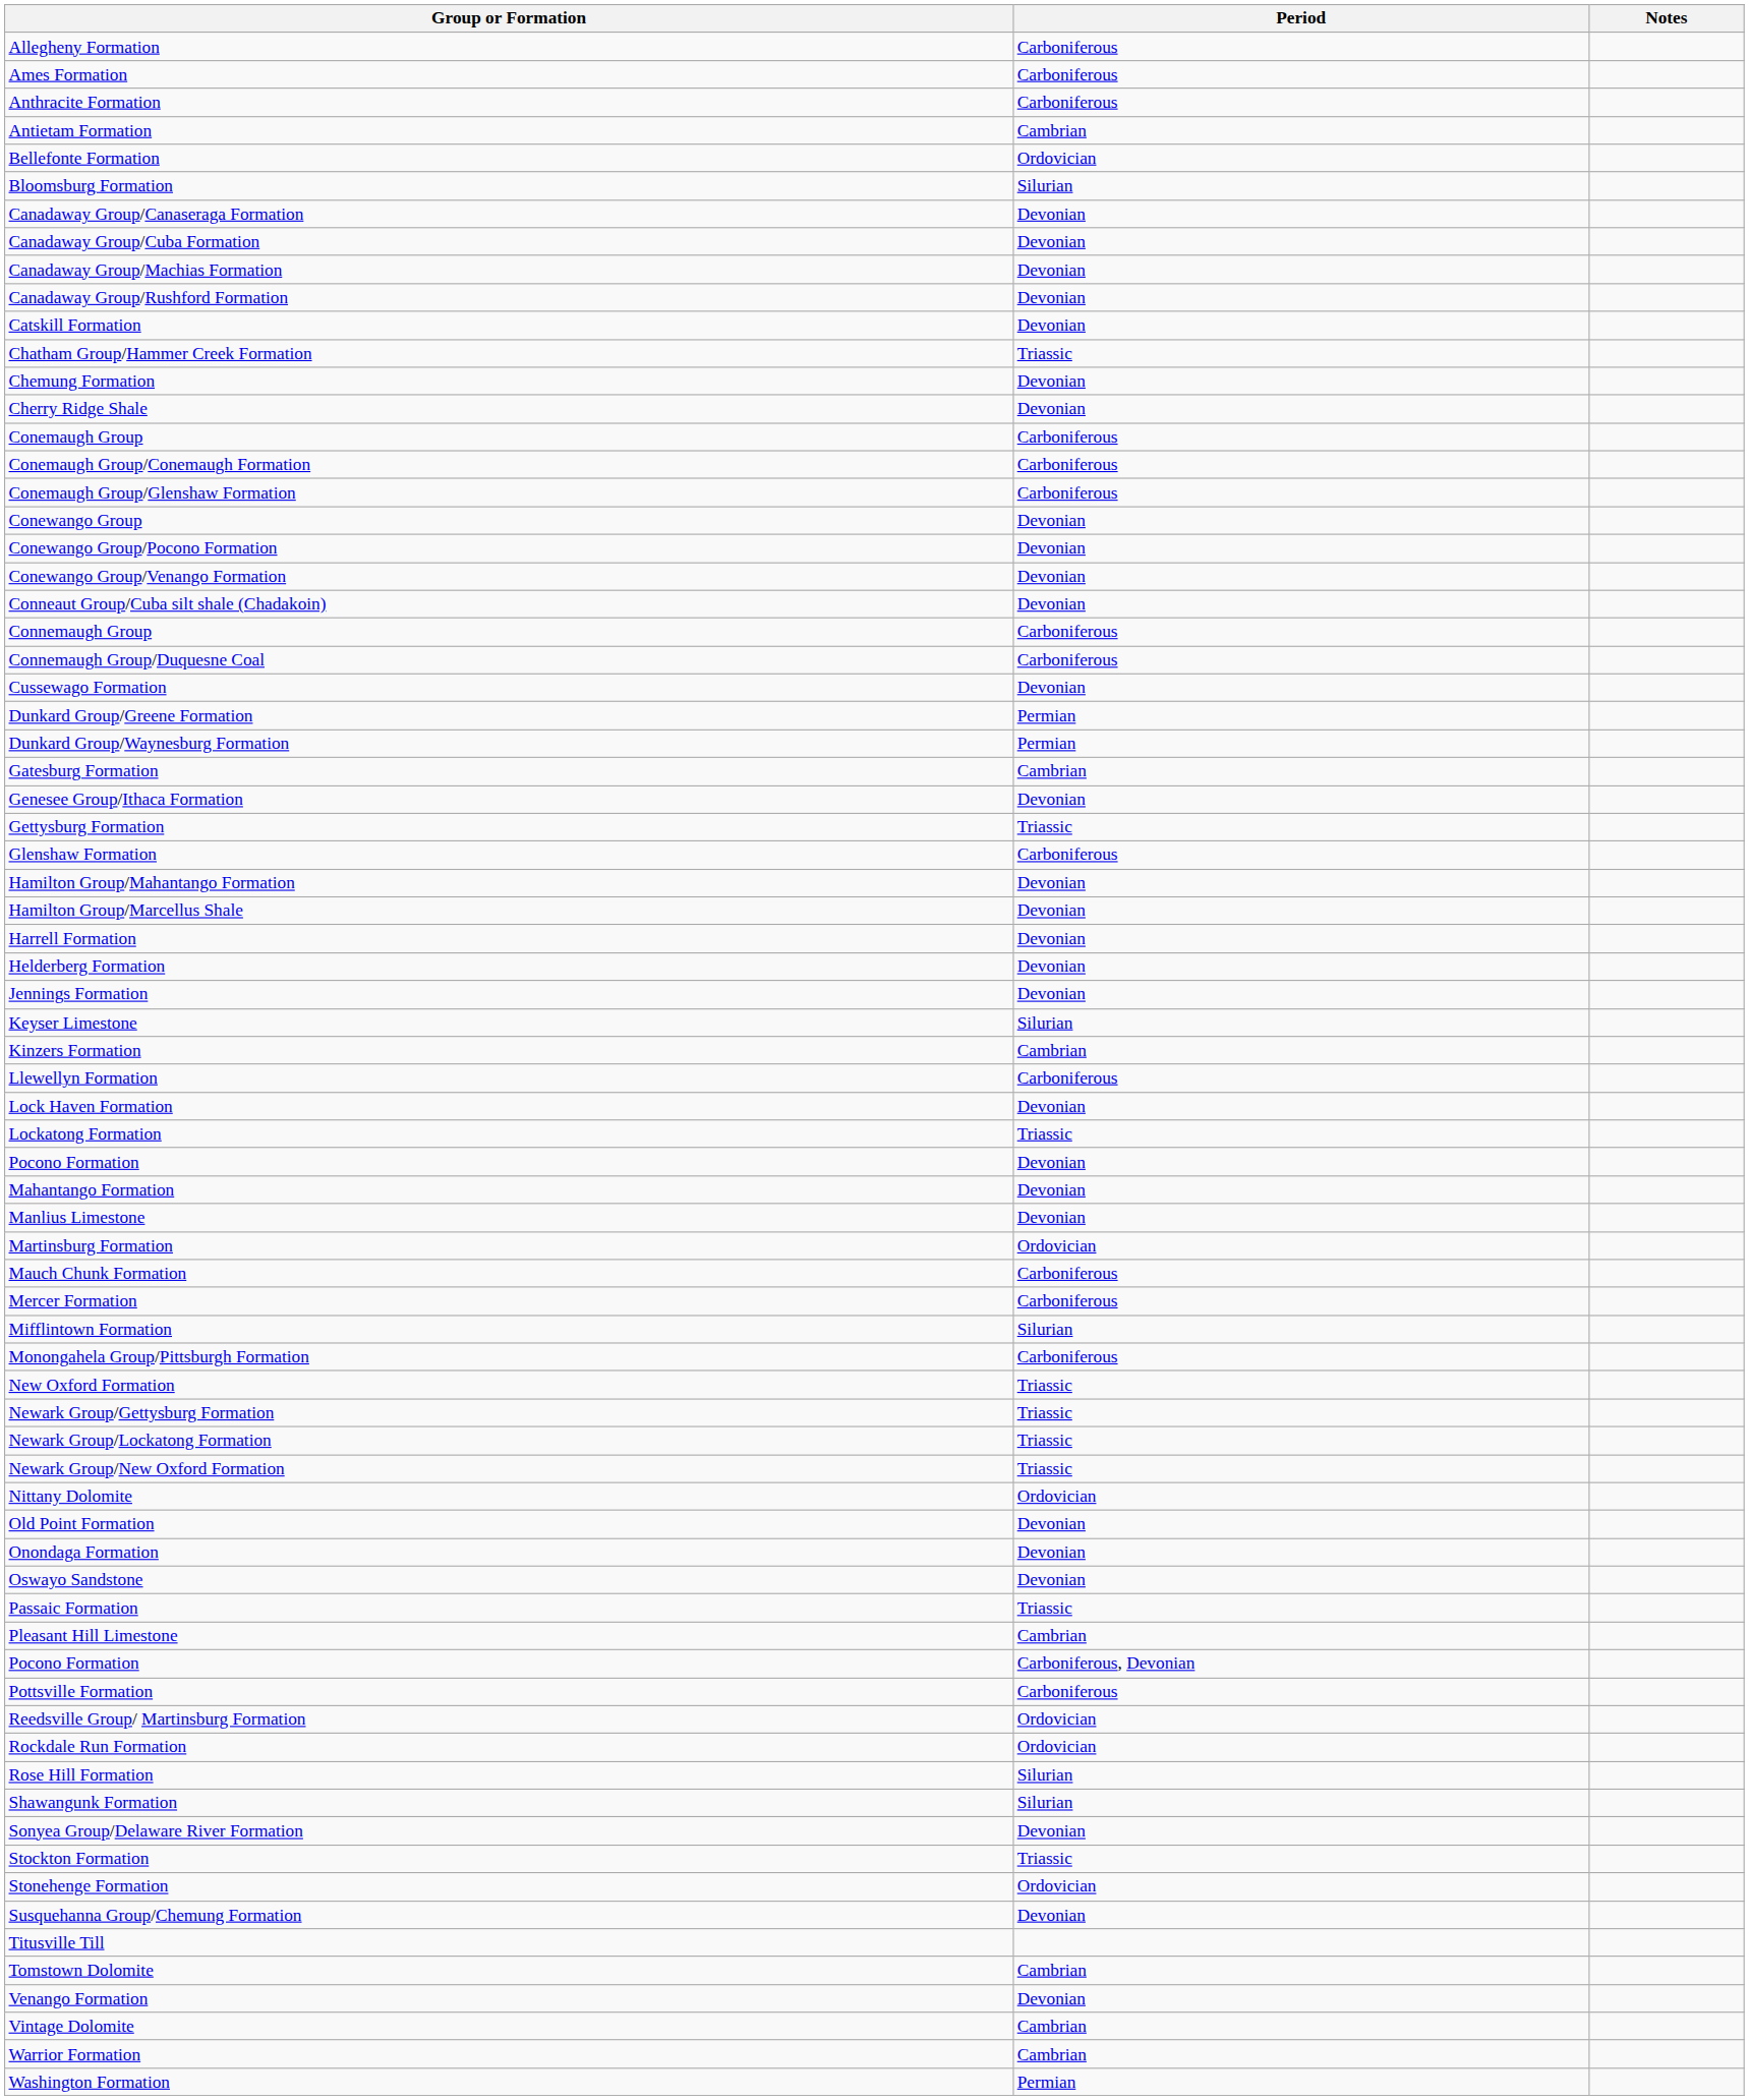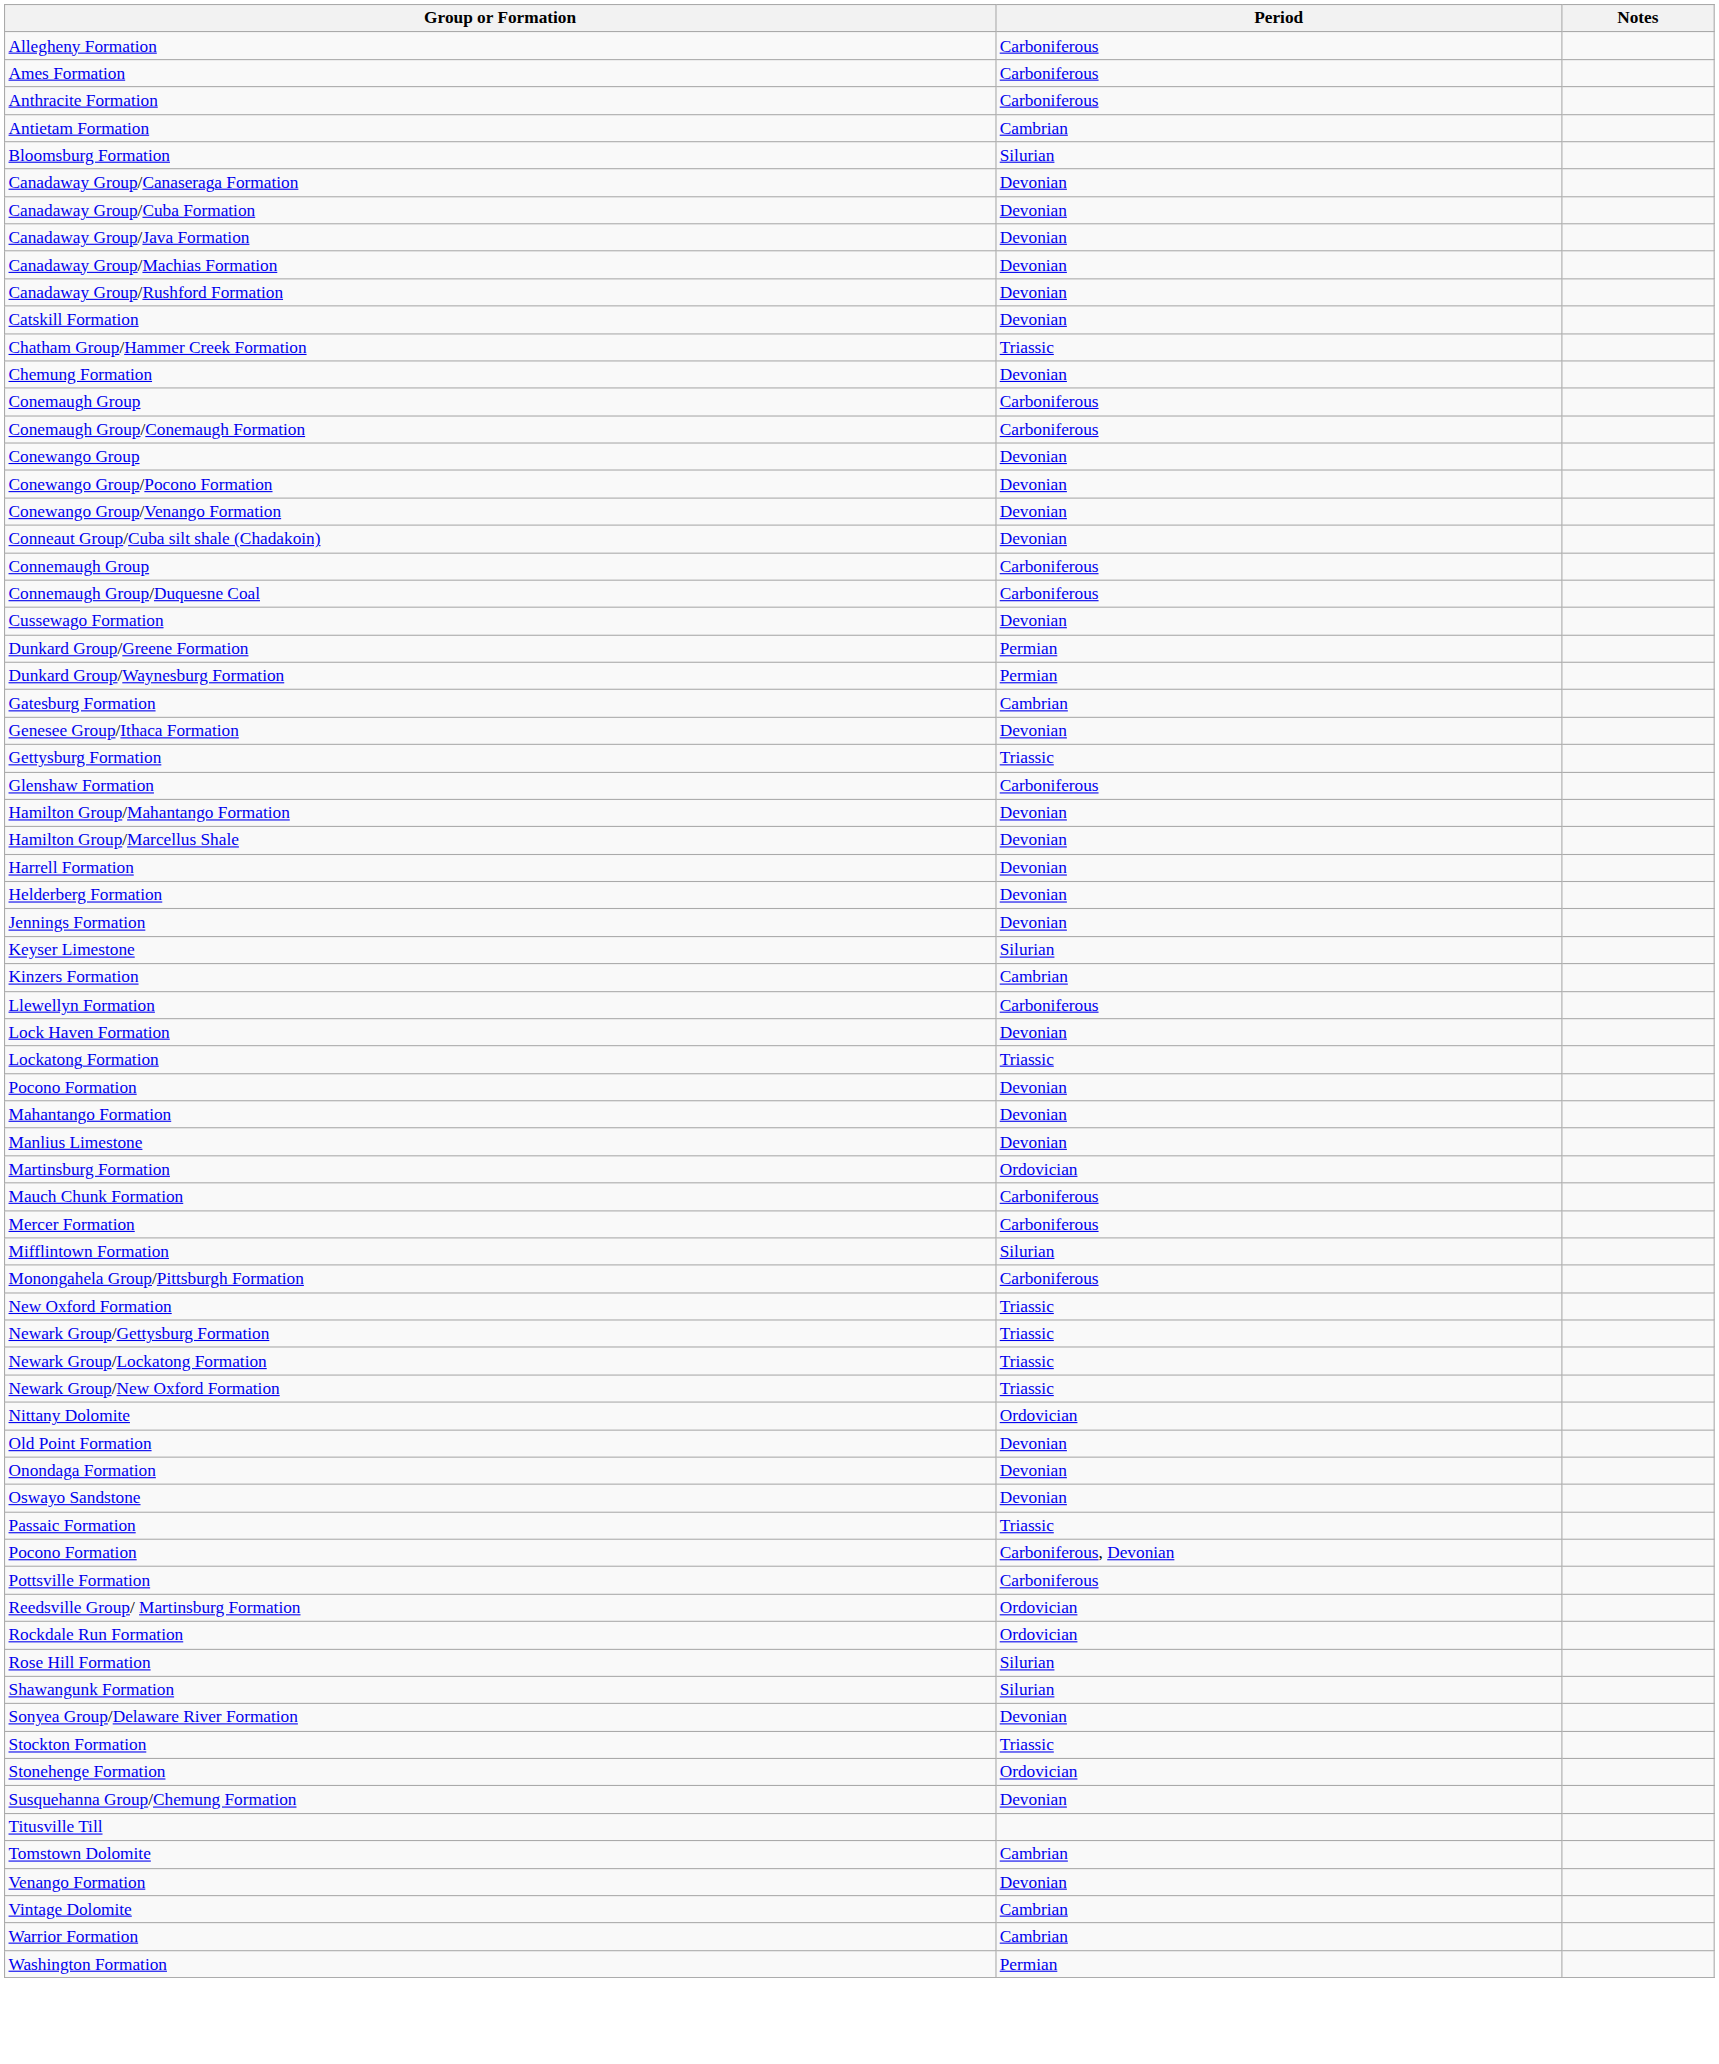 <table class="wikitable sortable" style="width: 100%;">
 <tr>
 <th>Group or Formation</th>
 <th>Period</th>
 <th class="unsortable">Notes</th>
 </tr>
 <tr>
 <td><a href='#'>Allegheny Formation</a></td>
 <td><a href='#'>Carboniferous</a></td>
 <td></td>
 </tr>
 <tr>
 <td><a href='#'>Ames Formation</a></td>
 <td><a href='#'>Carboniferous</a></td>
 <td></td>
 </tr>
 <tr>
 <td><a href='#'>Anthracite Formation</a></td>
 <td><a href='#'>Carboniferous</a></td>
 <td></td>
 </tr>
 <tr>
 <td><a href='#'>Antietam Formation</a></td>
 <td><a href='#'>Cambrian</a></td>
 <td></td>
 </tr>
 <tr>
-<td><a href='#'>Bellefonte Formation</a></td>
-<td><a href='#'>Ordovician</a></td>
-<td></td>
-</tr>
-<tr>
 <td><a href='#'>Bloomsburg Formation</a></td>
 <td><a href='#'>Silurian</a></td>
 <td></td>
 </tr>
 <tr>
 <td><a href='#'>Canadaway Group</a>/<a href='#'>Canaseraga Formation</a></td>
 <td><a href='#'>Devonian</a></td>
 <td></td>
 </tr>
 <tr>
 <td><a href='#'>Canadaway Group</a>/<a href='#'>Cuba Formation</a></td>
+<td><a href='#'>Devonian</a></td>
+<td></td>
+</tr>
+<tr>
+<td><a href='#'>Canadaway Group</a>/<a href='#'>Java Formation</a></td>
 <td><a href='#'>Devonian</a></td>
 <td></td>
 </tr>
 <tr>
 <td><a href='#'>Canadaway Group</a>/<a href='#'>Machias Formation</a></td>
 <td><a href='#'>Devonian</a></td>
 <td></td>
 </tr>
 <tr>
 <td><a href='#'>Canadaway Group</a>/<a href='#'>Rushford Formation</a></td>
 <td><a href='#'>Devonian</a></td>
 <td></td>
 </tr>
 <tr>
 <td><a href='#'>Catskill Formation</a></td>
 <td><a href='#'>Devonian</a></td>
 <td></td>
 </tr>
 <tr>
 <td><a href='#'>Chatham Group</a>/<a href='#'>Hammer Creek Formation</a></td>
 <td><a href='#'>Triassic</a></td>
 <td></td>
 </tr>
 <tr>
 <td><a href='#'>Chemung Formation</a></td>
 <td><a href='#'>Devonian</a></td>
 <td></td>
 </tr>
 <tr>
-<td><a href='#'>Cherry Ridge Shale</a></td>
-<td><a href='#'>Devonian</a></td>
-<td></td>
-</tr>
-<tr>
 <td><a href='#'>Conemaugh Group</a></td>
 <td><a href='#'>Carboniferous</a></td>
 <td></td>
 </tr>
 <tr>
 <td><a href='#'>Conemaugh Group</a>/<a href='#'>Conemaugh Formation</a></td>
-<td><a href='#'>Carboniferous</a></td>
-<td></td>
-</tr>
-<tr>
-<td><a href='#'>Conemaugh Group</a>/<a href='#'>Glenshaw Formation</a></td>
 <td><a href='#'>Carboniferous</a></td>
 <td></td>
 </tr>
 <tr>
 <td><a href='#'>Conewango Group</a></td>
 <td><a href='#'>Devonian</a></td>
 <td></td>
 </tr>
 <tr>
 <td><a href='#'>Conewango Group</a>/<a href='#'>Pocono Formation</a></td>
 <td><a href='#'>Devonian</a></td>
 <td></td>
 </tr>
 <tr>
 <td><a href='#'>Conewango Group</a>/<a href='#'>Venango Formation</a></td>
 <td><a href='#'>Devonian</a></td>
 <td></td>
 </tr>
 <tr>
 <td><a href='#'>Conneaut Group</a>/<a href='#'>Cuba silt shale (Chadakoin)</a></td>
 <td><a href='#'>Devonian</a></td>
 <td></td>
 </tr>
 <tr>
 <td><a href='#'>Connemaugh Group</a></td>
 <td><a href='#'>Carboniferous</a></td>
 <td></td>
 </tr>
 <tr>
 <td><a href='#'>Connemaugh Group</a>/<a href='#'>Duquesne Coal</a></td>
 <td><a href='#'>Carboniferous</a></td>
 <td></td>
 </tr>
 <tr>
 <td><a href='#'>Cussewago Formation</a></td>
 <td><a href='#'>Devonian</a></td>
 <td></td>
 </tr>
 <tr>
 <td><a href='#'>Dunkard Group</a>/<a href='#'>Greene Formation</a></td>
 <td><a href='#'>Permian</a></td>
 <td></td>
 </tr>
 <tr>
 <td><a href='#'>Dunkard Group</a>/<a href='#'>Waynesburg Formation</a></td>
 <td><a href='#'>Permian</a></td>
 <td></td>
 </tr>
 <tr>
 <td><a href='#'>Gatesburg Formation</a></td>
 <td><a href='#'>Cambrian</a></td>
 <td></td>
 </tr>
 <tr>
 <td><a href='#'>Genesee Group</a>/<a href='#'>Ithaca Formation</a></td>
 <td><a href='#'>Devonian</a></td>
 <td></td>
 </tr>
 <tr>
 <td><a href='#'>Gettysburg Formation</a></td>
 <td><a href='#'>Triassic</a></td>
 <td></td>
 </tr>
 <tr>
 <td><a href='#'>Glenshaw Formation</a></td>
 <td><a href='#'>Carboniferous</a></td>
 <td></td>
 </tr>
 <tr>
 <td><a href='#'>Hamilton Group</a>/<a href='#'>Mahantango Formation</a></td>
 <td><a href='#'>Devonian</a></td>
 <td></td>
 </tr>
 <tr>
 <td><a href='#'>Hamilton Group</a>/<a href='#'>Marcellus Shale</a></td>
 <td><a href='#'>Devonian</a></td>
 <td></td>
 </tr>
 <tr>
 <td><a href='#'>Harrell Formation</a></td>
 <td><a href='#'>Devonian</a></td>
 <td></td>
 </tr>
 <tr>
 <td><a href='#'>Helderberg Formation</a></td>
 <td><a href='#'>Devonian</a></td>
 <td></td>
 </tr>
 <tr>
 <td><a href='#'>Jennings Formation</a></td>
 <td><a href='#'>Devonian</a></td>
 <td></td>
 </tr>
 <tr>
 <td><a href='#'>Keyser Limestone</a></td>
 <td><a href='#'>Silurian</a></td>
 <td></td>
 </tr>
 <tr>
 <td><a href='#'>Kinzers Formation</a></td>
 <td><a href='#'>Cambrian</a></td>
 <td></td>
 </tr>
 <tr>
 <td><a href='#'>Llewellyn Formation</a></td>
 <td><a href='#'>Carboniferous</a></td>
 <td></td>
 </tr>
 <tr>
 <td><a href='#'>Lock Haven Formation</a></td>
 <td><a href='#'>Devonian</a></td>
 <td></td>
 </tr>
 <tr>
 <td><a href='#'>Lockatong Formation</a></td>
 <td><a href='#'>Triassic</a></td>
 <td></td>
 </tr>
 <tr>
 <td><a href='#'>Pocono Formation</a></td>
 <td><a href='#'>Devonian</a></td>
 <td></td>
 </tr>
 <tr>
 <td><a href='#'>Mahantango Formation</a></td>
 <td><a href='#'>Devonian</a></td>
 <td></td>
 </tr>
 <tr>
 <td><a href='#'>Manlius Limestone</a></td>
 <td><a href='#'>Devonian</a></td>
 <td></td>
 </tr>
 <tr>
 <td><a href='#'>Martinsburg Formation</a></td>
 <td><a href='#'>Ordovician</a></td>
 <td></td>
 </tr>
 <tr>
 <td><a href='#'>Mauch Chunk Formation</a></td>
 <td><a href='#'>Carboniferous</a></td>
 <td></td>
 </tr>
 <tr>
 <td><a href='#'>Mercer Formation</a></td>
 <td><a href='#'>Carboniferous</a></td>
 <td></td>
 </tr>
 <tr>
 <td><a href='#'>Mifflintown Formation</a></td>
 <td><a href='#'>Silurian</a></td>
 <td></td>
 </tr>
 <tr>
 <td><a href='#'>Monongahela Group</a>/<a href='#'>Pittsburgh Formation</a></td>
 <td><a href='#'>Carboniferous</a></td>
 <td></td>
 </tr>
 <tr>
 <td><a href='#'>New Oxford Formation</a></td>
 <td><a href='#'>Triassic</a></td>
 <td></td>
 </tr>
 <tr>
 <td><a href='#'>Newark Group</a>/<a href='#'>Gettysburg Formation</a></td>
 <td><a href='#'>Triassic</a></td>
 <td></td>
 </tr>
 <tr>
 <td><a href='#'>Newark Group</a>/<a href='#'>Lockatong Formation</a></td>
 <td><a href='#'>Triassic</a></td>
 <td></td>
 </tr>
 <tr>
 <td><a href='#'>Newark Group</a>/<a href='#'>New Oxford Formation</a></td>
 <td><a href='#'>Triassic</a></td>
 <td></td>
 </tr>
 <tr>
 <td><a href='#'>Nittany Dolomite</a></td>
 <td><a href='#'>Ordovician</a></td>
 <td></td>
 </tr>
 <tr>
 <td><a href='#'>Old Point Formation</a></td>
 <td><a href='#'>Devonian</a></td>
 <td></td>
 </tr>
 <tr>
 <td><a href='#'>Onondaga Formation</a></td>
 <td><a href='#'>Devonian</a></td>
 <td></td>
 </tr>
 <tr>
 <td><a href='#'>Oswayo Sandstone</a></td>
 <td><a href='#'>Devonian</a></td>
 <td></td>
 </tr>
 <tr>
 <td><a href='#'>Passaic Formation</a></td>
 <td><a href='#'>Triassic</a></td>
 <td></td>
 </tr>
 <tr>
-<td><a href='#'>Pleasant Hill Limestone</a></td>
-<td><a href='#'>Cambrian</a></td>
-<td></td>
-</tr>
-<tr>
 <td><a href='#'>Pocono Formation</a></td>
 <td><a href='#'>Carboniferous</a>, <a href='#'>Devonian</a></td>
 <td></td>
 </tr>
 <tr>
 <td><a href='#'>Pottsville Formation</a></td>
 <td><a href='#'>Carboniferous</a></td>
 <td></td>
 </tr>
 <tr>
 <td><a href='#'>Reedsville Group</a>/ <a href='#'>Martinsburg Formation</a></td>
 <td><a href='#'>Ordovician</a></td>
 <td></td>
 </tr>
 <tr>
 <td><a href='#'>Rockdale Run Formation</a></td>
 <td><a href='#'>Ordovician</a></td>
 <td></td>
 </tr>
 <tr>
 <td><a href='#'>Rose Hill Formation</a></td>
 <td><a href='#'>Silurian</a></td>
 <td></td>
 </tr>
 <tr>
 <td><a href='#'>Shawangunk Formation</a></td>
 <td><a href='#'>Silurian</a></td>
 <td></td>
 </tr>
 <tr>
 <td><a href='#'>Sonyea Group</a>/<a href='#'>Delaware River Formation</a></td>
 <td><a href='#'>Devonian</a></td>
 <td></td>
 </tr>
 <tr>
 <td><a href='#'>Stockton Formation</a></td>
 <td><a href='#'>Triassic</a></td>
 <td></td>
 </tr>
 <tr>
 <td><a href='#'>Stonehenge Formation</a></td>
 <td><a href='#'>Ordovician</a></td>
 <td></td>
 </tr>
 <tr>
 <td><a href='#'>Susquehanna Group</a>/<a href='#'>Chemung Formation</a></td>
 <td><a href='#'>Devonian</a></td>
 <td></td>
 </tr>
 <tr>
 <td><a href='#'>Titusville Till</a></td>
 <td></td>
 <td></td>
 </tr>
 <tr>
 <td><a href='#'>Tomstown Dolomite</a></td>
 <td><a href='#'>Cambrian</a></td>
 <td></td>
 </tr>
 <tr>
 <td><a href='#'>Venango Formation</a></td>
 <td><a href='#'>Devonian</a></td>
 <td></td>
 </tr>
 <tr>
 <td><a href='#'>Vintage Dolomite</a></td>
 <td><a href='#'>Cambrian</a></td>
 <td></td>
 </tr>
 <tr>
 <td><a href='#'>Warrior Formation</a></td>
 <td><a href='#'>Cambrian</a></td>
 <td></td>
 </tr>
 <tr>
 <td><a href='#'>Washington Formation</a></td>
 <td><a href='#'>Permian</a></td>
 <td></td>
 </tr>
 <tr>
 </tr>
 </table>
